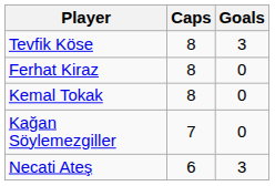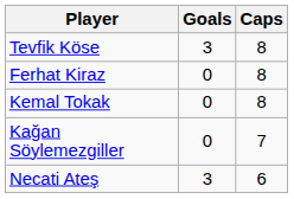 <table class="wikitable sortable" align=center>
 <tr>
 <th width=150>Player</th>
+<th>Goals</th>
 <th>Caps</th>
-<th>Goals</th>
 </tr>
 <tr align=center>
 <td align=left><a href='#'>Tevfik Köse</a></td>
+<td>3</td>
 <td>8</td>
-<td>3</td>
 </tr>
 <tr align=center>
 <td align=left><a href='#'>Ferhat Kiraz</a></td>
+<td>0</td>
 <td>8</td>
-<td>0</td>
 </tr>
 <tr align=center>
 <td align=left><a href='#'>Kemal Tokak</a></td>
+<td>0</td>
 <td>8</td>
-<td>0</td>
 </tr>
 <tr align=center>
 <td align=left><a href='#'>Kağan Söylemezgiller</a></td>
+<td>0</td>
 <td>7</td>
-<td>0</td>
 </tr>
 <tr align=center>
 <td align=left><a href='#'>Necati Ateş</a></td>
+<td>3</td>
 <td>6</td>
-<td>3</td>
 </tr>
 </table>
